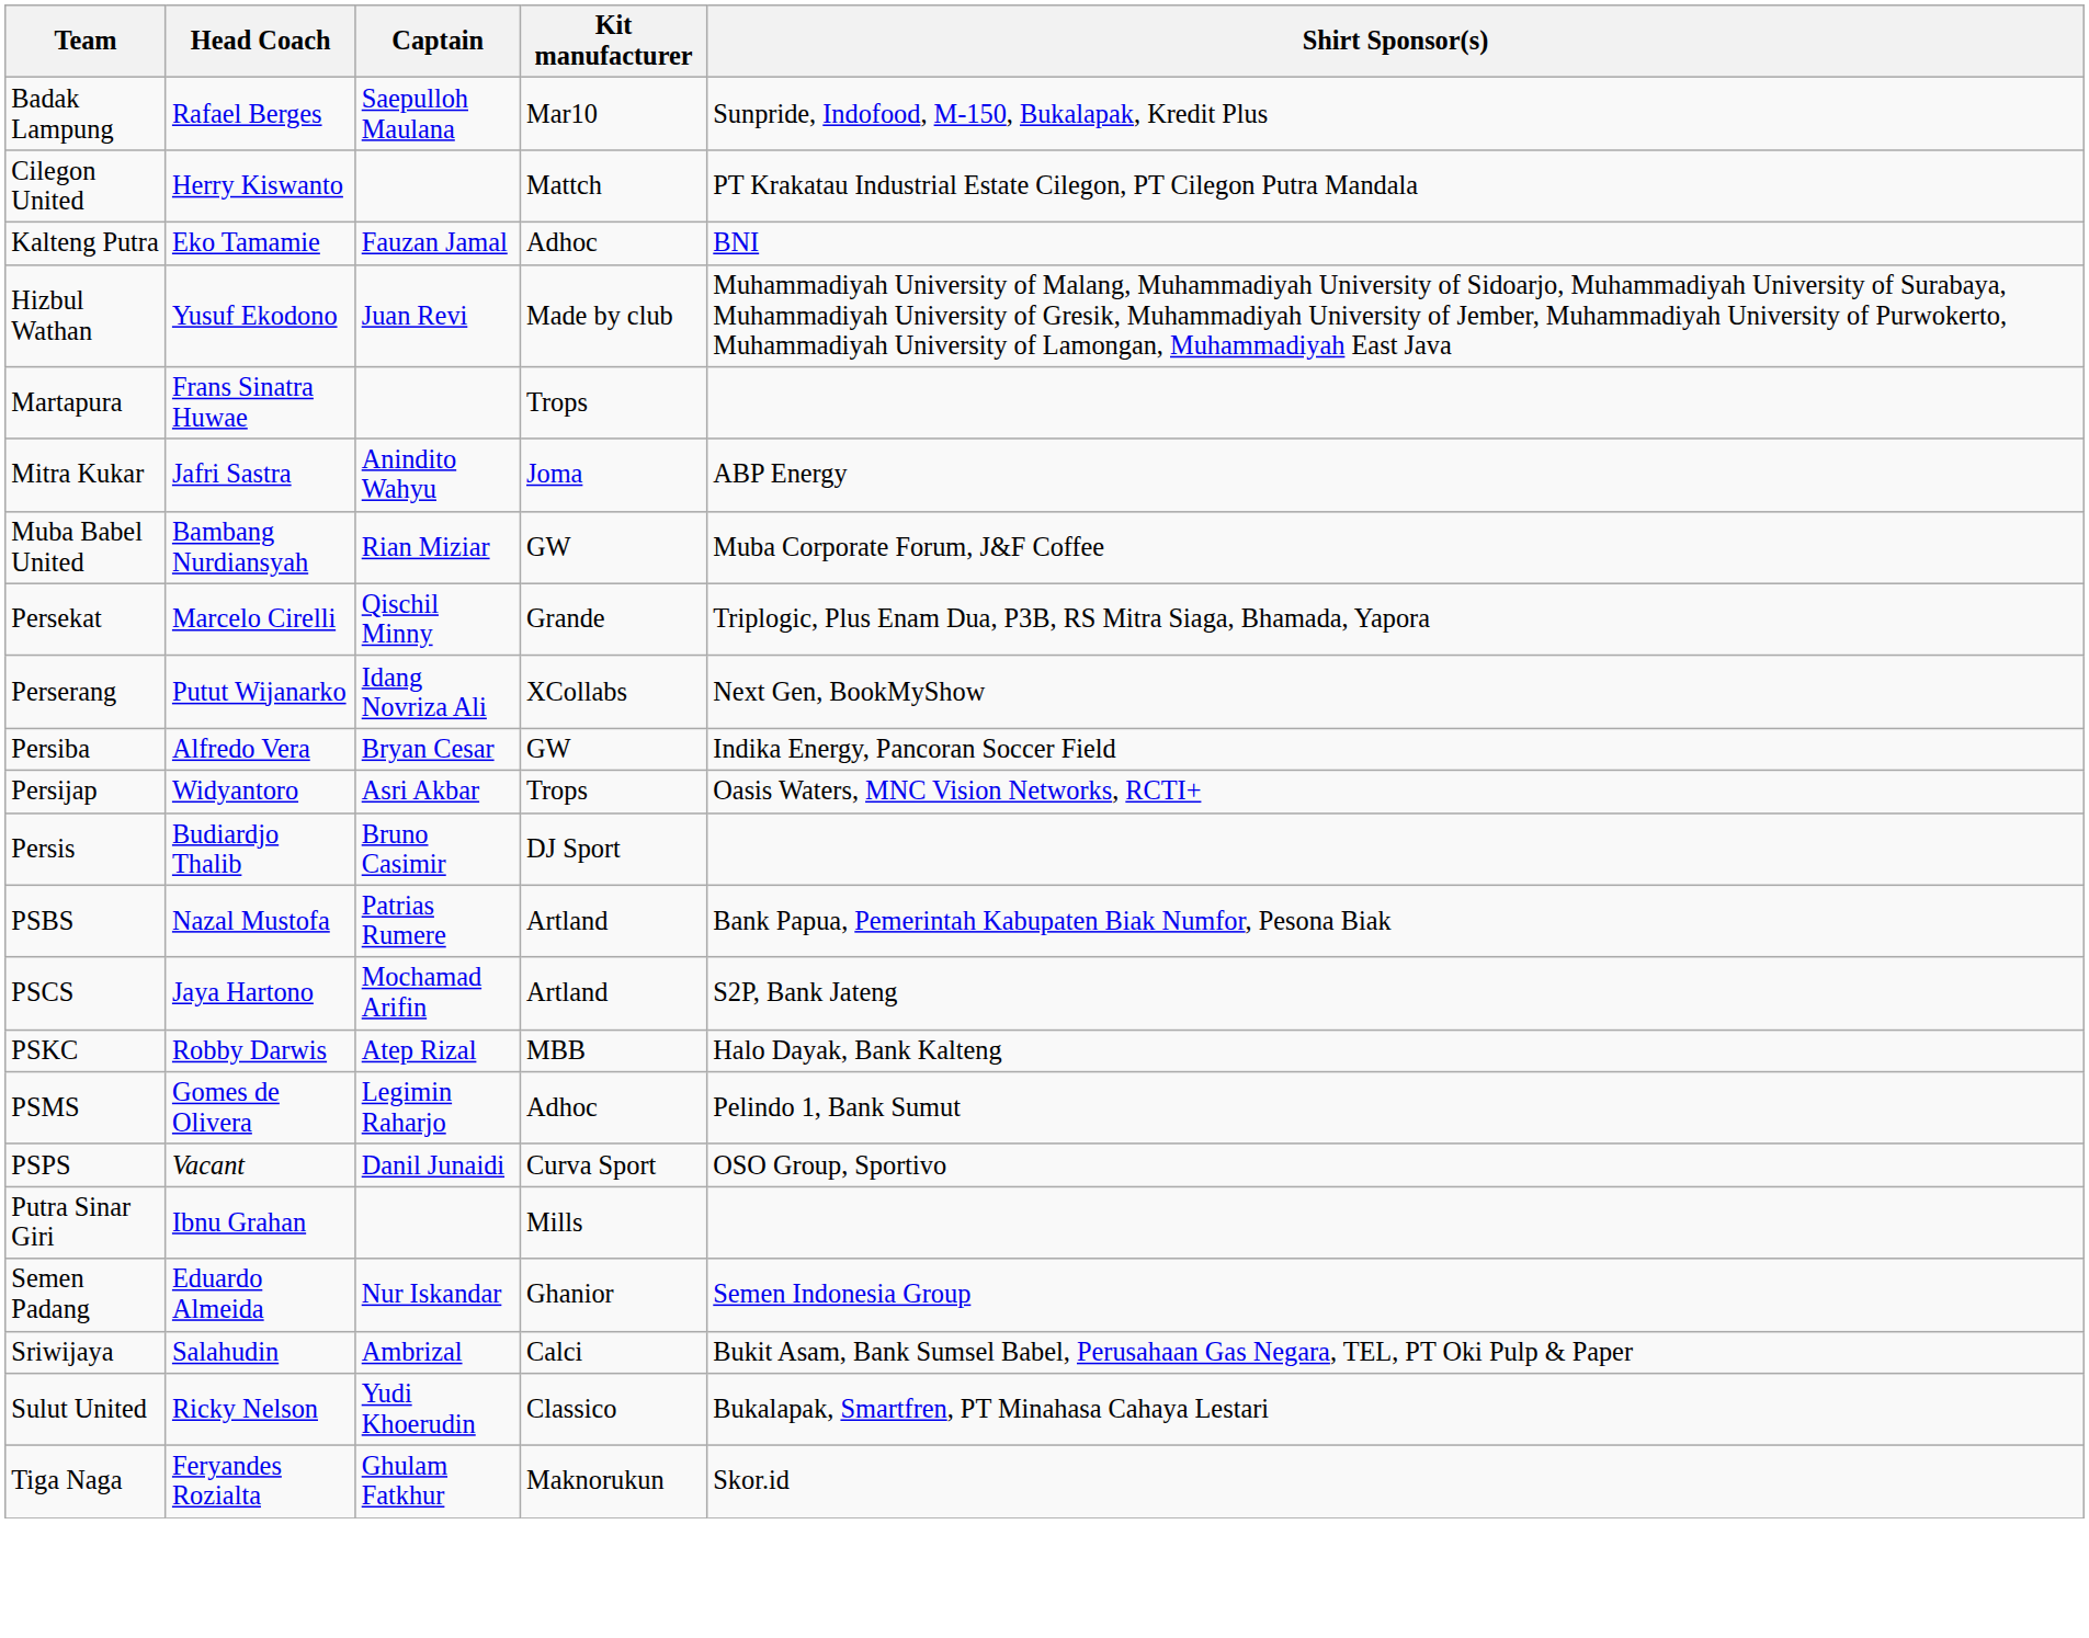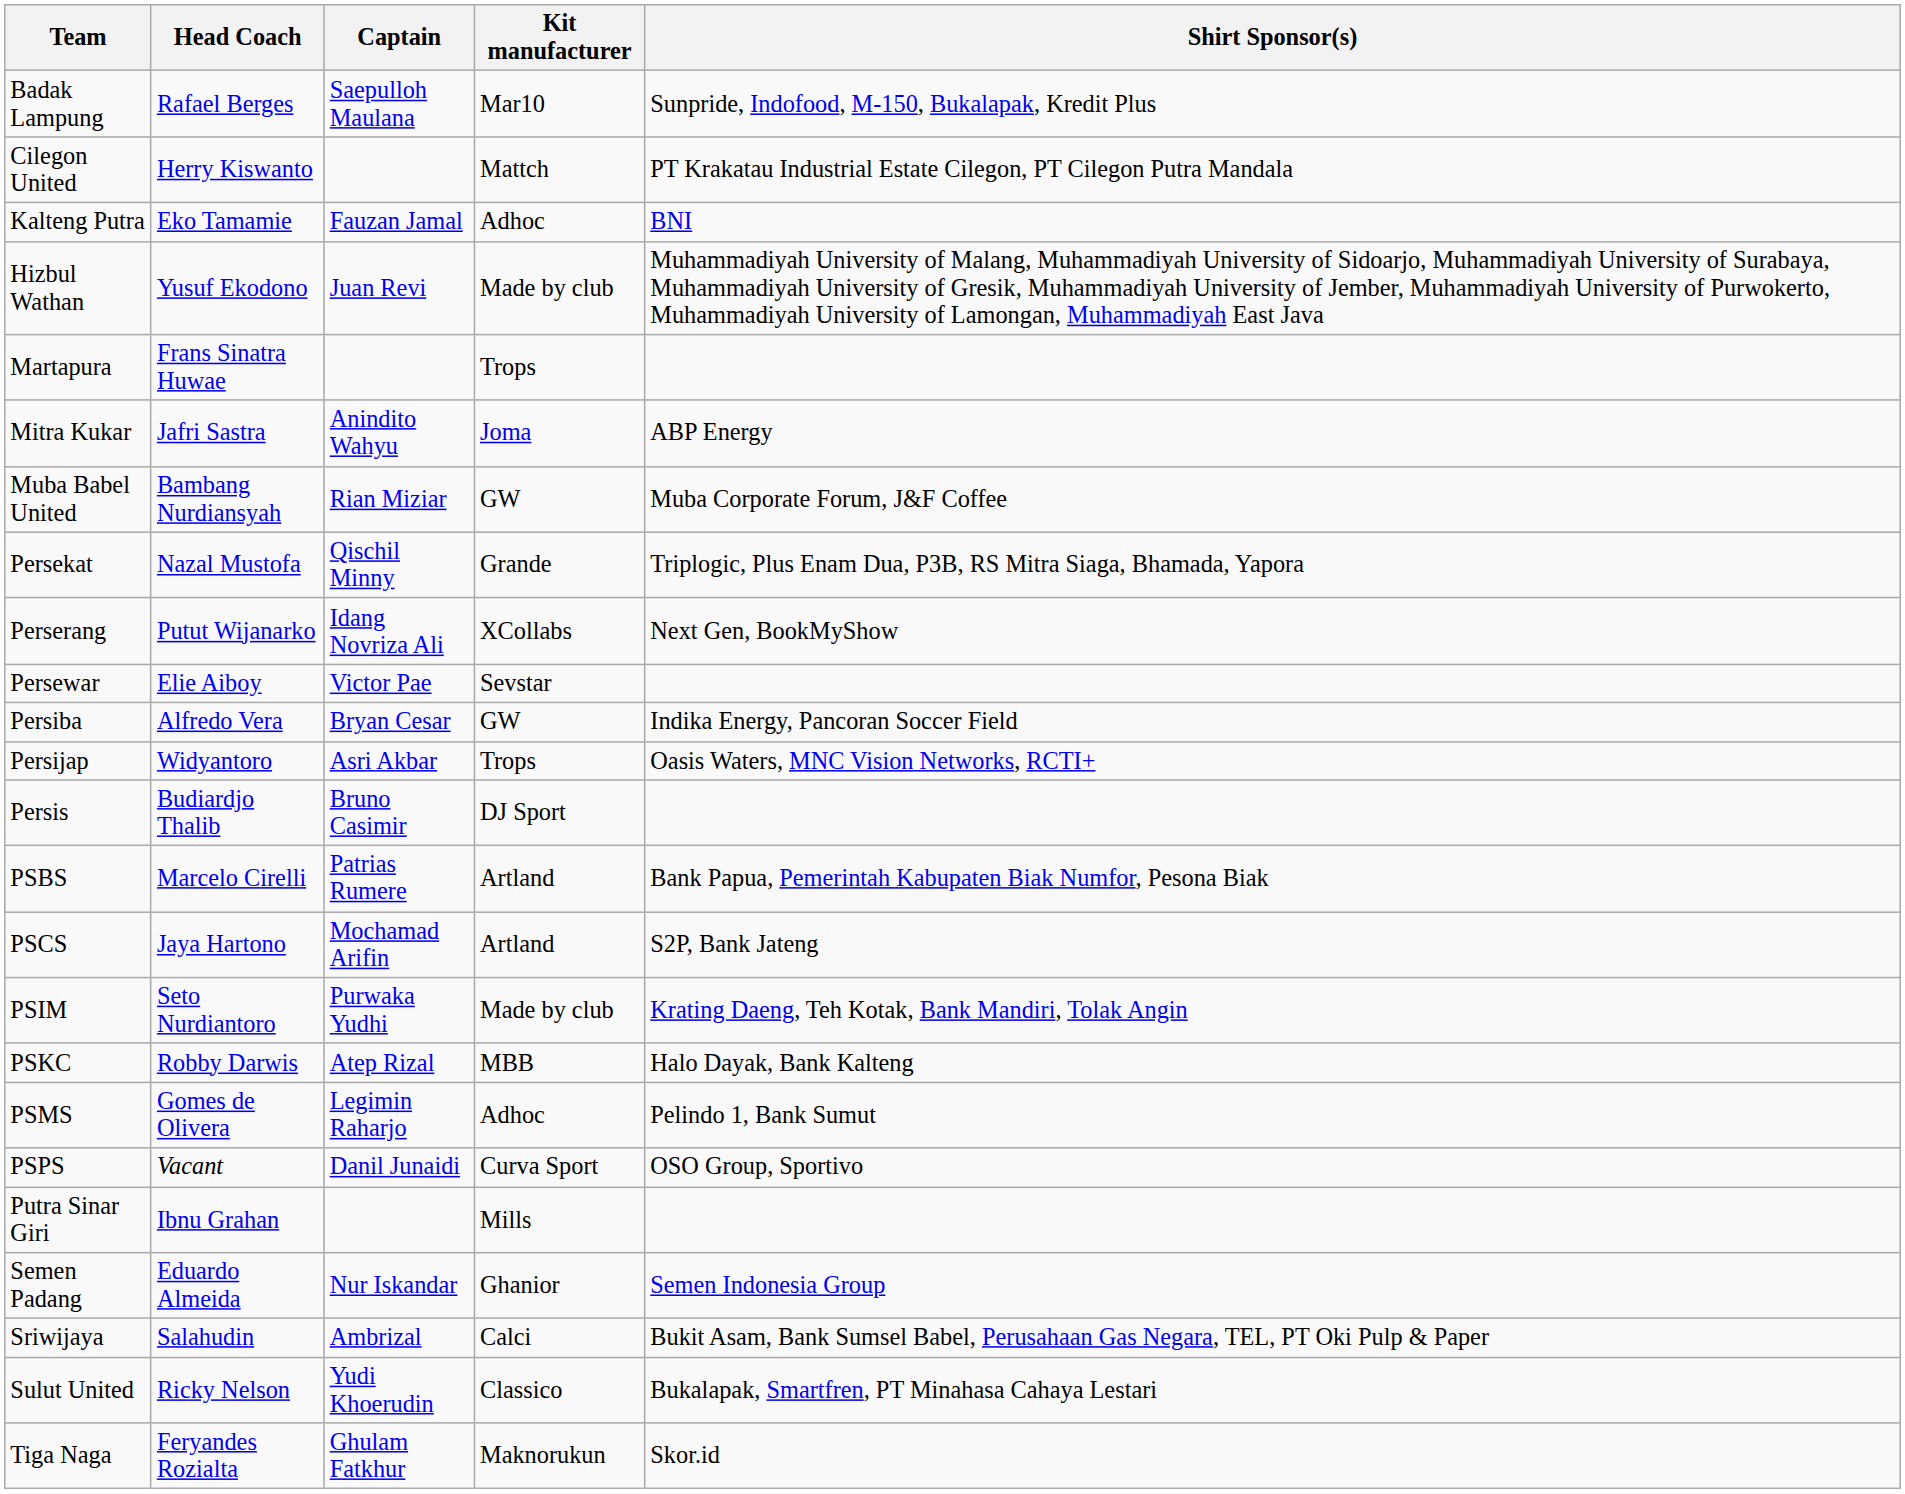 <table class="wikitable sortable">
 <tr>
 <th>Team</th>
 <th>Head Coach</th>
 <th>Captain</th>
 <th class="nowrap">Kit manufacturer</th>
 <th class=unsortable>Shirt Sponsor(s)</th>
 </tr>
 <tr>
 <td class="nowrap">Badak Lampung</td>
 <td class="nowrap"> <a href='#'>Rafael Berges</a></td>
 <td class="nowrap"> <a href='#'>Saepulloh Maulana</a></td>
 <td class="nowrap">Mar10</td>
 <td>Sunpride, <a href='#'>Indofood</a>, <a href='#'>M-150</a>, <a href='#'>Bukalapak</a>, Kredit Plus</td>
 </tr>
 <tr>
 <td class="nowrap">Cilegon United</td>
 <td class="nowrap"> <a href='#'>Herry Kiswanto</a></td>
 <td class="nowrap"></td>
 <td class="nowrap">Mattch</td>
 <td>PT Krakatau Industrial Estate Cilegon, PT Cilegon Putra Mandala</td>
 </tr>
 <tr>
 <td class="nowrap">Kalteng Putra</td>
 <td class="nowrap"> <a href='#'>Eko Tamamie</a></td>
 <td class="nowrap"> <a href='#'>Fauzan Jamal</a></td>
 <td class="nowrap">Adhoc</td>
 <td><a href='#'>BNI</a></td>
 </tr>
 <tr>
 <td class="nowrap">Hizbul Wathan</td>
 <td class="nowrap"> <a href='#'>Yusuf Ekodono</a></td>
 <td class="nowrap"> <a href='#'>Juan Revi</a></td>
 <td class="nowrap">Made by club</td>
 <td>Muhammadiyah University of Malang, Muhammadiyah University of Sidoarjo, Muhammadiyah University of Surabaya, Muhammadiyah University of Gresik, Muhammadiyah University of Jember, Muhammadiyah University of Purwokerto, Muhammadiyah University of Lamongan, <a href='#'>Muhammadiyah</a> East Java</td>
 </tr>
 <tr>
 <td class="nowrap">Martapura</td>
 <td class="nowrap"> <a href='#'>Frans Sinatra Huwae</a></td>
 <td class="nowrap"></td>
 <td class="nowrap">Trops</td>
 <td></td>
 </tr>
 <tr>
 <td class="nowrap">Mitra Kukar</td>
 <td class="nowrap"> <a href='#'>Jafri Sastra</a></td>
 <td class="nowrap"> <a href='#'>Anindito Wahyu</a></td>
 <td class="nowrap"><a href='#'>Joma</a></td>
 <td>ABP Energy</td>
 </tr>
 <tr>
 <td class="nowrap">Muba Babel United</td>
 <td class="nowrap"> <a href='#'>Bambang Nurdiansyah</a></td>
 <td class="nowrap"> <a href='#'>Rian Miziar</a></td>
 <td class="nowrap">GW</td>
 <td>Muba Corporate Forum, J&F Coffee</td>
 </tr>
 <tr>
 <td class="nowrap">Persekat</td>
-<td class="nowrap"> <a href='#'>Marcelo Cirelli</a></td>
+<td class="nowrap"> <a href='#'>Nazal Mustofa</a></td>
 <td class="nowrap"> <a href='#'>Qischil Minny</a></td>
 <td class="nowrap">Grande</td>
 <td>Triplogic, Plus Enam Dua, P3B, RS Mitra Siaga, Bhamada, Yapora</td>
 </tr>
 <tr>
 <td class="nowrap">Perserang</td>
 <td class="nowrap"> <a href='#'>Putut Wijanarko</a></td>
 <td class="nowrap"> <a href='#'>Idang Novriza Ali</a></td>
 <td class="nowrap">XCollabs</td>
 <td>Next Gen, BookMyShow</td>
+</tr>
+<tr>
+<td class="nowrap">Persewar</td>
+<td class="nowrap"> <a href='#'>Elie Aiboy</a></td>
+<td class="nowrap"> <a href='#'>Victor Pae</a></td>
+<td class="nowrap">Sevstar</td>
+<td></td>
 </tr>
 <tr>
 <td class="nowrap">Persiba</td>
 <td class="nowrap"> <a href='#'>Alfredo Vera</a></td>
 <td class="nowrap"> <a href='#'>Bryan Cesar</a></td>
 <td class="nowrap">GW</td>
 <td>Indika Energy, Pancoran Soccer Field</td>
 </tr>
 <tr>
 <td class="nowrap">Persijap</td>
 <td class="nowrap"> <a href='#'>Widyantoro</a></td>
 <td class="nowrap"> <a href='#'>Asri Akbar</a></td>
 <td class="nowrap">Trops</td>
 <td>Oasis Waters, <a href='#'>MNC Vision Networks</a>, <a href='#'>RCTI+</a></td>
 </tr>
 <tr>
 <td class="nowrap">Persis</td>
 <td class="nowrap"> <a href='#'>Budiardjo Thalib</a></td>
 <td class="nowrap"> <a href='#'>Bruno Casimir</a></td>
 <td class="nowrap">DJ Sport</td>
 <td></td>
 </tr>
 <tr>
 <td class="nowrap">PSBS</td>
-<td class="nowrap"> <a href='#'>Nazal Mustofa</a></td>
+<td class="nowrap"> <a href='#'>Marcelo Cirelli</a></td>
 <td class="nowrap"> <a href='#'>Patrias Rumere</a></td>
 <td class="nowrap">Artland</td>
 <td>Bank Papua, <a href='#'>Pemerintah Kabupaten Biak Numfor</a>, Pesona Biak</td>
 </tr>
 <tr>
 <td class="nowrap">PSCS</td>
 <td class="nowrap"> <a href='#'>Jaya Hartono</a></td>
 <td class="nowrap"> <a href='#'>Mochamad Arifin</a></td>
 <td class="nowrap">Artland</td>
 <td>S2P, Bank Jateng</td>
+</tr>
+<tr>
+<td class="nowrap">PSIM</td>
+<td class="nowrap"> <a href='#'>Seto Nurdiantoro</a></td>
+<td class="nowrap"> <a href='#'>Purwaka Yudhi</a></td>
+<td class="nowrap">Made by club</td>
+<td><a href='#'>Krating Daeng</a>, Teh Kotak, <a href='#'>Bank Mandiri</a>, <a href='#'>Tolak Angin</a></td>
 </tr>
 <tr>
 <td class="nowrap">PSKC</td>
 <td class="nowrap"> <a href='#'>Robby Darwis</a></td>
 <td class="nowrap"> <a href='#'>Atep Rizal</a></td>
 <td class="nowrap">MBB</td>
 <td>Halo Dayak, Bank Kalteng</td>
 </tr>
 <tr>
 <td class="nowrap">PSMS</td>
 <td class="nowrap"> <a href='#'>Gomes de Olivera</a></td>
 <td class="nowrap"> <a href='#'>Legimin Raharjo</a></td>
 <td class="nowrap">Adhoc</td>
 <td>Pelindo 1, Bank Sumut</td>
 </tr>
 <tr>
 <td class="nowrap">PSPS</td>
 <td class="nowrap"><em>Vacant</em></td>
 <td class="nowrap"> <a href='#'>Danil Junaidi</a></td>
 <td class="nowrap">Curva Sport</td>
 <td>OSO Group, Sportivo</td>
 </tr>
 <tr>
 <td class="nowrap">Putra Sinar Giri</td>
 <td class="nowrap"> <a href='#'>Ibnu Grahan</a></td>
 <td class="nowrap"></td>
 <td class="nowrap">Mills</td>
 <td></td>
 </tr>
 <tr>
 <td class="nowrap">Semen Padang</td>
 <td class="nowrap"> <a href='#'>Eduardo Almeida</a></td>
 <td class="nowrap"> <a href='#'>Nur Iskandar</a></td>
 <td class="nowrap">Ghanior</td>
 <td><a href='#'>Semen Indonesia Group</a></td>
 </tr>
 <tr>
 <td class="nowrap">Sriwijaya</td>
 <td class="nowrap"> <a href='#'>Salahudin</a></td>
 <td class="nowrap"> <a href='#'>Ambrizal</a></td>
 <td class="nowrap">Calci</td>
 <td>Bukit Asam, Bank Sumsel Babel, <a href='#'>Perusahaan Gas Negara</a>, TEL, PT Oki Pulp & Paper</td>
 </tr>
 <tr>
 <td class="nowrap">Sulut United</td>
 <td class="nowrap"> <a href='#'>Ricky Nelson</a></td>
 <td class="nowrap"> <a href='#'>Yudi Khoerudin</a></td>
 <td class="nowrap">Classico</td>
 <td>Bukalapak, <a href='#'>Smartfren</a>, PT Minahasa Cahaya Lestari</td>
 </tr>
 <tr>
 <td class="nowrap">Tiga Naga</td>
 <td class="nowrap"> <a href='#'>Feryandes Rozialta</a></td>
 <td class="nowrap"> <a href='#'>Ghulam Fatkhur</a></td>
 <td class="nowrap">Maknorukun</td>
 <td>Skor.id</td>
 </tr>
 </table>
